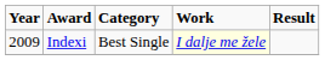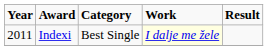 <table class="sortable wikitable" style="font-size:97%;">
 <tr>
 <td><strong>Year</strong></td>
 <td><strong>Award</strong></td>
 <td><strong>Category</strong></td>
 <td><strong>Work</strong></td>
 <td><strong>Result</strong></td>
 </tr>
 <tr>
-<td>2009</td>
+<td>2011</td>
 <td><a href='#'>Indexi</a></td>
 <td>Best Single</td>
 <td style="background: lightyellow;"><em><a href='#'>I dalje me žele</a></em></td>
 <td></td>
 </tr>
 <tr>
 </tr>
 </table>
